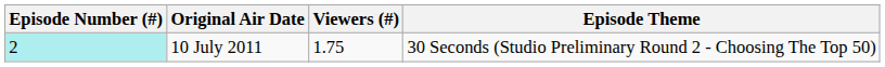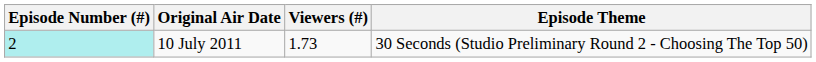 <table class="wikitable">
 <tr>
 <th>Episode Number (#)</th>
 <th>Original Air Date</th>
 <th>Viewers (#)</th>
 <th>Episode Theme</th>
 </tr>
 <tr>
 <td style="background: paleturquoise;">2</td>
 <td>10 July 2011</td>
-<td>1.75</td>
+<td>1.73</td>
 <td>30 Seconds (Studio Preliminary Round 2 - Choosing The Top 50)</td>
 </tr>
 </table>
